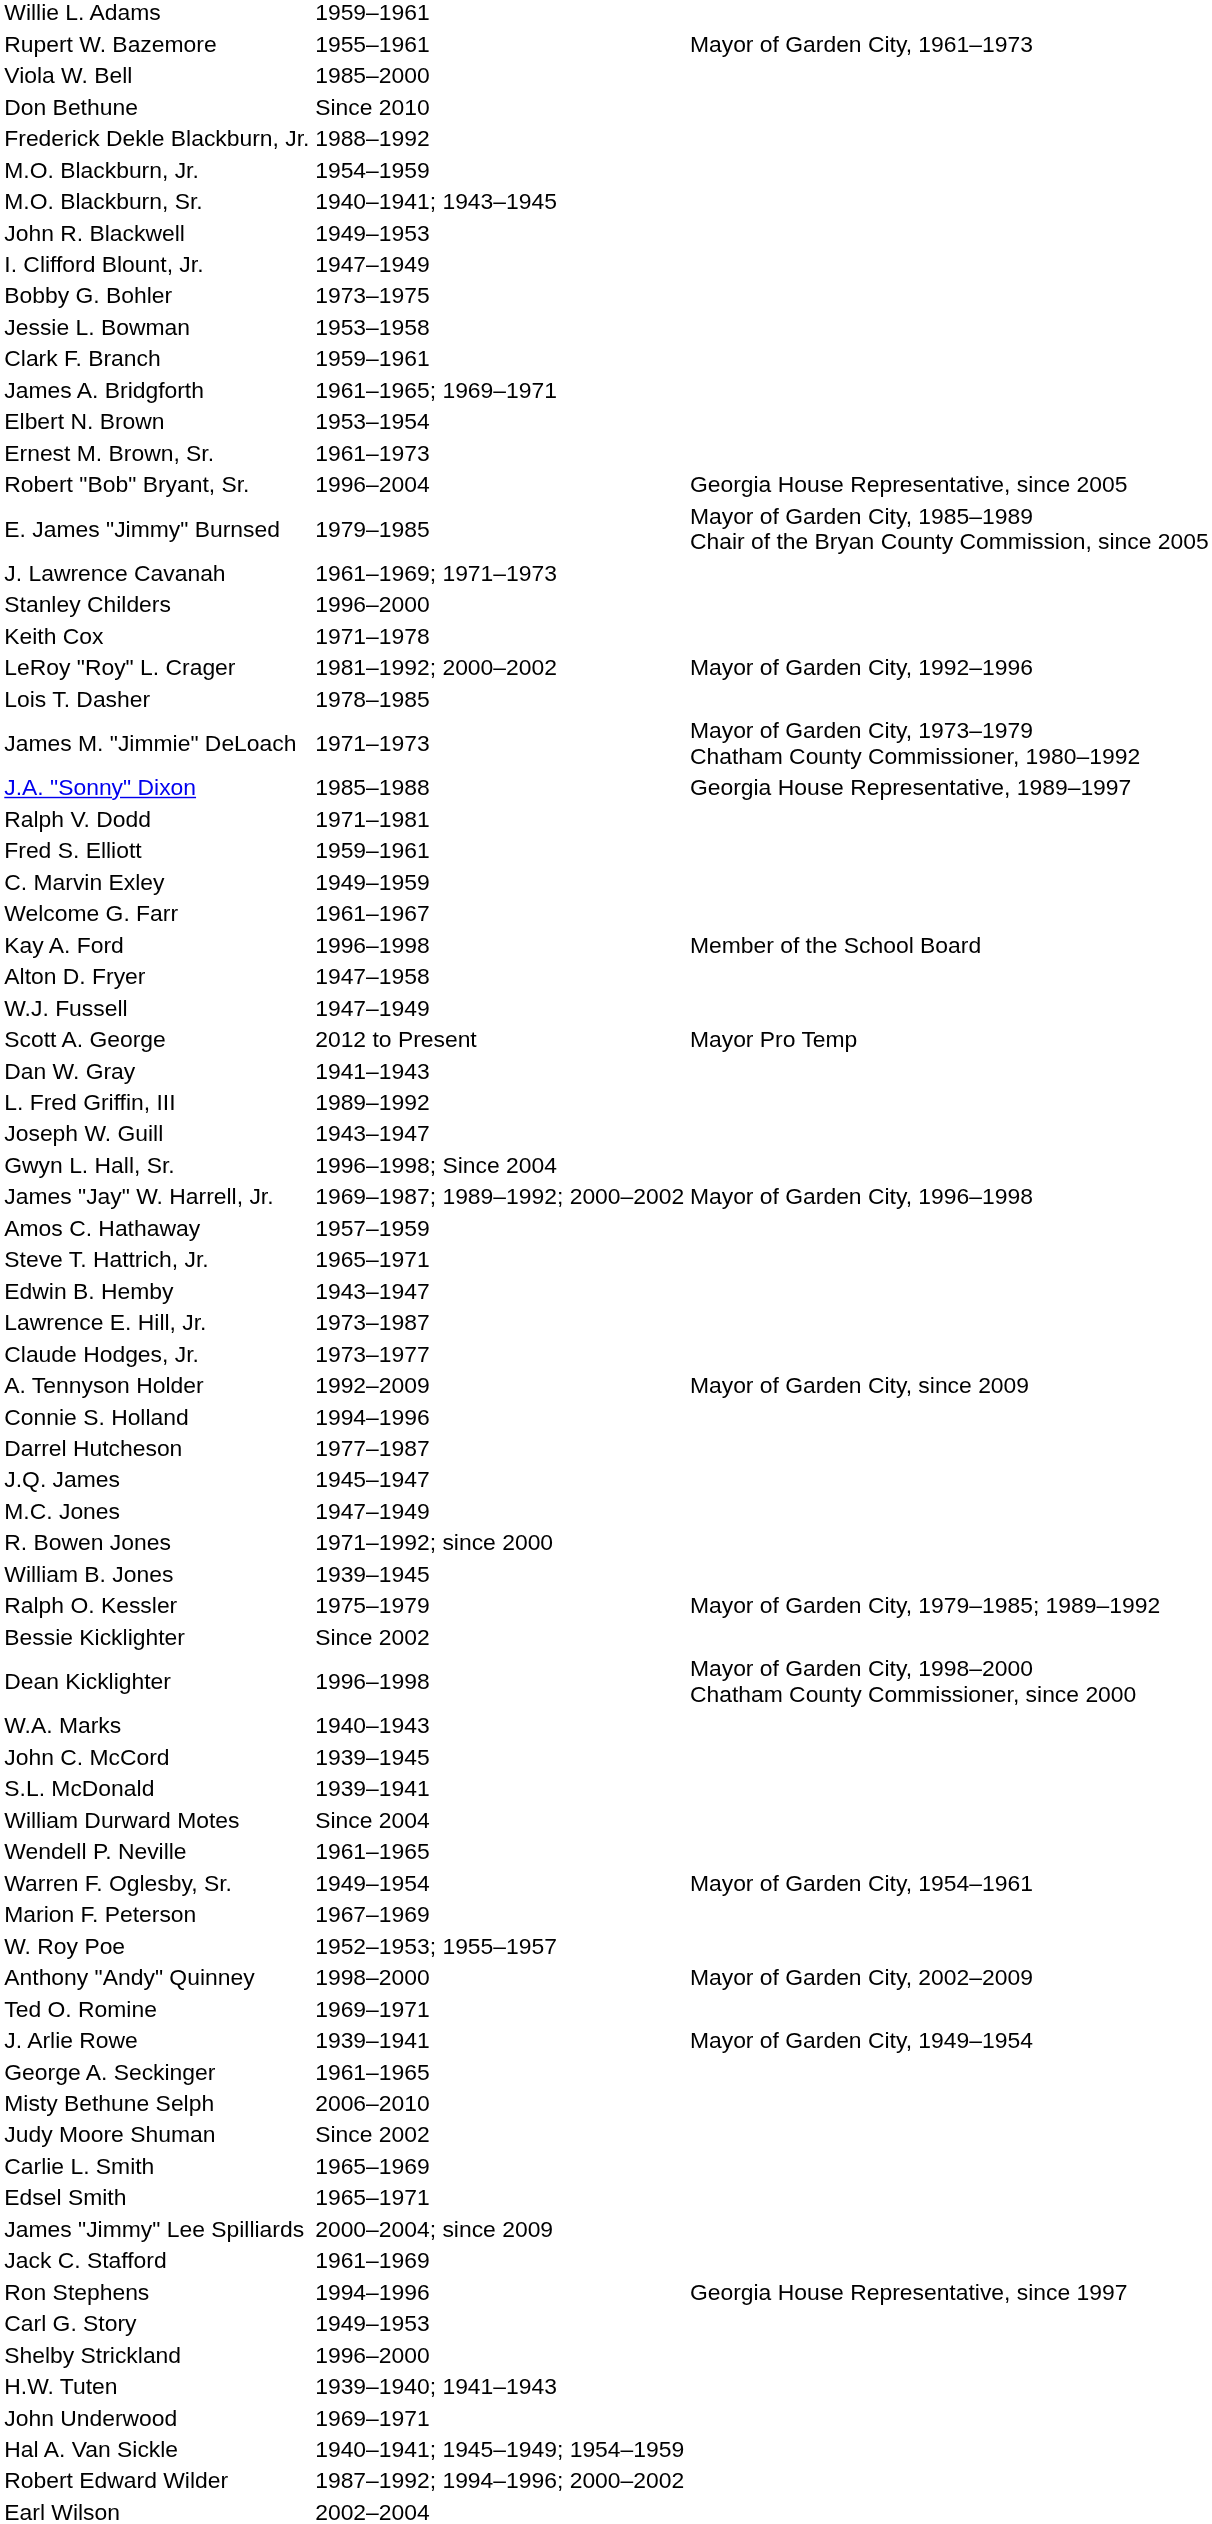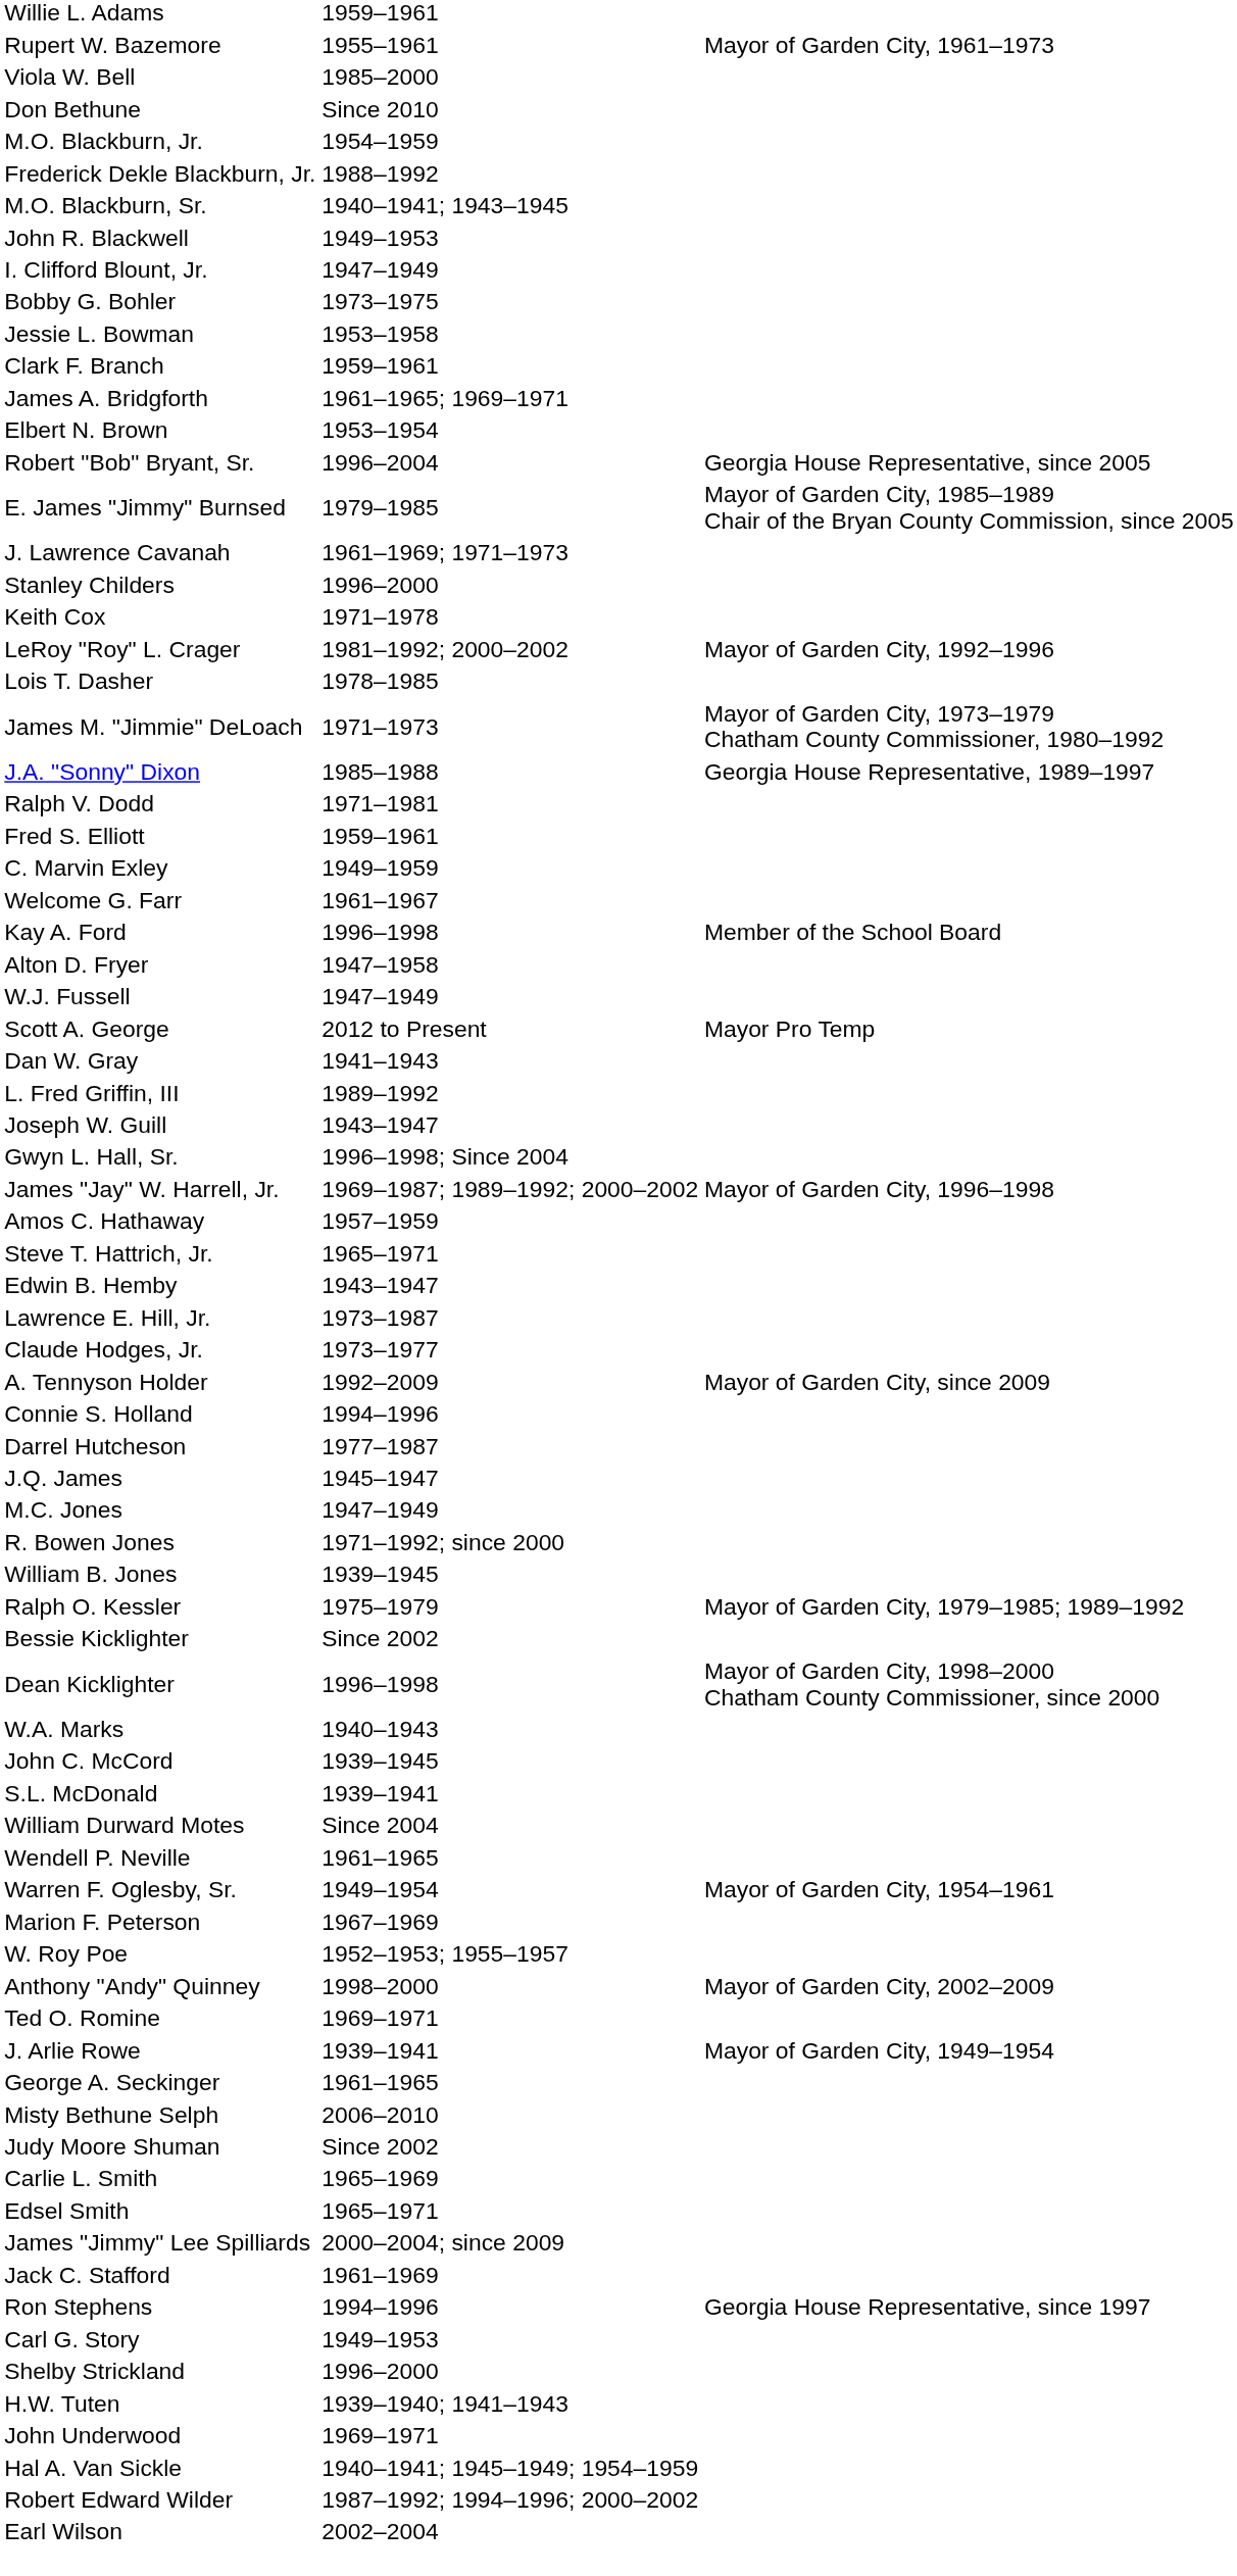 <table>
 <tr>
 <td>Willie L. Adams</td>
 <td>1959–1961</td>
 <td></td>
 </tr>
 <tr>
 <td>Rupert W. Bazemore</td>
 <td>1955–1961</td>
 <td>Mayor of Garden City, 1961–1973</td>
 </tr>
 <tr>
 <td>Viola W. Bell </td>
 <td>1985–2000</td>
 <td></td>
 </tr>
 <tr>
 <td>Don Bethune</td>
 <td>Since 2010</td>
 <td></td>
 </tr>
 <tr>
-<td>Frederick Dekle Blackburn, Jr.</td>
-<td>1988–1992</td>
+<td>M.O. Blackburn, Jr.</td>
+<td>1954–1959</td>
 <td></td>
 </tr>
 <tr>
-<td>M.O. Blackburn, Jr.</td>
-<td>1954–1959</td>
+<td>Frederick Dekle Blackburn, Jr.</td>
+<td>1988–1992</td>
 <td></td>
 </tr>
 <tr>
 <td>M.O. Blackburn, Sr.</td>
 <td>1940–1941; 1943–1945</td>
 <td></td>
 </tr>
 <tr>
 <td>John R. Blackwell</td>
 <td>1949–1953</td>
 <td></td>
 </tr>
 <tr>
 <td>I. Clifford Blount, Jr.</td>
 <td>1947–1949</td>
 <td></td>
 </tr>
 <tr>
 <td>Bobby G. Bohler</td>
 <td>1973–1975</td>
 <td></td>
 </tr>
 <tr>
 <td>Jessie L. Bowman</td>
 <td>1953–1958</td>
 <td></td>
 </tr>
 <tr>
 <td>Clark F. Branch</td>
 <td>1959–1961</td>
 <td></td>
 </tr>
 <tr>
 <td>James A. Bridgforth</td>
 <td>1961–1965; 1969–1971</td>
 <td></td>
 </tr>
 <tr>
 <td>Elbert N. Brown</td>
 <td>1953–1954</td>
-<td></td>
-</tr>
-<tr>
-<td>Ernest M. Brown, Sr.</td>
-<td>1961–1973</td>
 <td></td>
 </tr>
 <tr>
 <td>Robert "Bob" Bryant, Sr.</td>
 <td>1996–2004</td>
 <td>Georgia House Representative, since 2005</td>
 </tr>
 <tr>
 <td>E. James "Jimmy" Burnsed</td>
 <td>1979–1985</td>
 <td>Mayor of Garden City, 1985–1989<br>Chair of the Bryan County Commission, since 2005</td>
 </tr>
 <tr>
 <td>J. Lawrence Cavanah</td>
 <td>1961–1969; 1971–1973</td>
 <td></td>
 </tr>
 <tr>
 <td>Stanley Childers</td>
 <td>1996–2000</td>
 <td></td>
 </tr>
 <tr>
 <td>Keith Cox</td>
 <td>1971–1978</td>
 <td></td>
 </tr>
 <tr>
 <td>LeRoy "Roy" L. Crager</td>
 <td>1981–1992; 2000–2002</td>
 <td>Mayor of Garden City, 1992–1996</td>
 </tr>
 <tr>
 <td>Lois T. Dasher </td>
 <td>1978–1985</td>
 <td></td>
 </tr>
 <tr>
 <td>James M. "Jimmie" DeLoach</td>
 <td>1971–1973</td>
 <td>Mayor of Garden City, 1973–1979<br>Chatham County Commissioner, 1980–1992</td>
 </tr>
 <tr>
 <td><a href='#'>J.A. "Sonny" Dixon</a></td>
 <td>1985–1988</td>
 <td>Georgia House Representative, 1989–1997</td>
 </tr>
 <tr>
 <td>Ralph V. Dodd</td>
 <td>1971–1981</td>
 <td></td>
 </tr>
 <tr>
 <td>Fred S. Elliott</td>
 <td>1959–1961</td>
 <td></td>
 </tr>
 <tr>
 <td>C. Marvin Exley</td>
 <td>1949–1959</td>
 <td></td>
 </tr>
 <tr>
 <td>Welcome G. Farr</td>
 <td>1961–1967</td>
 <td></td>
 </tr>
 <tr>
 <td>Kay A. Ford</td>
 <td>1996–1998</td>
 <td>Member of the School Board</td>
 </tr>
 <tr>
 <td>Alton D. Fryer</td>
 <td>1947–1958</td>
 <td></td>
 </tr>
 <tr>
 <td>W.J. Fussell</td>
 <td>1947–1949</td>
 <td></td>
 </tr>
 <tr>
 <td>Scott A. George</td>
 <td>2012 to Present</td>
 <td>Mayor Pro Temp</td>
 </tr>
 <tr>
 <td>Dan W. Gray</td>
 <td>1941–1943</td>
 <td></td>
 </tr>
 <tr>
 <td>L. Fred Griffin, III</td>
 <td>1989–1992</td>
 <td></td>
 </tr>
 <tr>
 <td>Joseph W. Guill</td>
 <td>1943–1947</td>
 <td></td>
 </tr>
 <tr>
 <td>Gwyn L. Hall, Sr.</td>
 <td>1996–1998; Since 2004</td>
 <td></td>
 </tr>
 <tr>
 <td>James "Jay" W. Harrell, Jr.</td>
 <td>1969–1987; 1989–1992; 2000–2002</td>
 <td>Mayor of Garden City, 1996–1998</td>
 </tr>
 <tr>
 <td>Amos C. Hathaway</td>
 <td>1957–1959</td>
 <td></td>
 </tr>
 <tr>
 <td>Steve T. Hattrich, Jr.</td>
 <td>1965–1971</td>
 <td></td>
 </tr>
 <tr>
 <td>Edwin B. Hemby</td>
 <td>1943–1947</td>
 <td></td>
 </tr>
 <tr>
 <td>Lawrence E. Hill, Jr.</td>
 <td>1973–1987</td>
 <td></td>
 </tr>
 <tr>
 <td>Claude Hodges, Jr.</td>
 <td>1973–1977</td>
 <td></td>
 </tr>
 <tr>
 <td>A. Tennyson Holder</td>
 <td>1992–2009</td>
 <td>Mayor of Garden City, since 2009</td>
 </tr>
 <tr>
 <td>Connie S. Holland</td>
 <td>1994–1996</td>
 <td></td>
 </tr>
 <tr>
 <td>Darrel Hutcheson</td>
 <td>1977–1987</td>
 <td></td>
 </tr>
 <tr>
 <td>J.Q. James</td>
 <td>1945–1947</td>
 <td></td>
 </tr>
 <tr>
 <td>M.C. Jones</td>
 <td>1947–1949</td>
 <td></td>
 </tr>
 <tr>
 <td>R. Bowen Jones</td>
 <td>1971–1992; since 2000</td>
 <td></td>
 </tr>
 <tr>
 <td>William B. Jones</td>
 <td>1939–1945</td>
 <td></td>
 </tr>
 <tr>
 <td>Ralph O. Kessler</td>
 <td>1975–1979</td>
 <td>Mayor of Garden City, 1979–1985; 1989–1992</td>
 </tr>
 <tr>
 <td>Bessie Kicklighter</td>
 <td>Since 2002</td>
 <td></td>
 </tr>
 <tr>
 <td>Dean Kicklighter</td>
 <td>1996–1998</td>
 <td>Mayor of Garden City, 1998–2000<br>Chatham County Commissioner, since 2000</td>
 </tr>
 <tr>
 <td>W.A. Marks</td>
 <td>1940–1943</td>
 <td></td>
 </tr>
 <tr>
 <td>John C. McCord</td>
 <td>1939–1945</td>
 <td></td>
 </tr>
 <tr>
 <td>S.L. McDonald</td>
 <td>1939–1941</td>
 <td></td>
 </tr>
 <tr>
 <td>William Durward Motes</td>
 <td>Since 2004</td>
 <td></td>
 </tr>
 <tr>
 <td>Wendell P. Neville</td>
 <td>1961–1965</td>
 <td></td>
 </tr>
 <tr>
 <td>Warren F. Oglesby, Sr.</td>
 <td>1949–1954</td>
 <td>Mayor of Garden City, 1954–1961</td>
 </tr>
 <tr>
 <td>Marion F. Peterson</td>
 <td>1967–1969</td>
 <td></td>
 </tr>
 <tr>
 <td>W. Roy Poe</td>
 <td>1952–1953; 1955–1957</td>
 <td></td>
 </tr>
 <tr>
 <td>Anthony "Andy" Quinney</td>
 <td>1998–2000</td>
 <td>Mayor of Garden City, 2002–2009</td>
 </tr>
 <tr>
 <td>Ted O. Romine</td>
 <td>1969–1971</td>
 <td></td>
 </tr>
 <tr>
 <td>J. Arlie Rowe</td>
 <td>1939–1941</td>
 <td>Mayor of Garden City, 1949–1954</td>
 </tr>
 <tr>
 <td>George A. Seckinger</td>
 <td>1961–1965</td>
 <td></td>
 </tr>
 <tr>
 <td>Misty Bethune Selph</td>
 <td>2006–2010</td>
 <td></td>
 </tr>
 <tr>
 <td>Judy Moore Shuman</td>
 <td>Since 2002</td>
 <td></td>
 </tr>
 <tr>
 <td>Carlie L. Smith</td>
 <td>1965–1969</td>
 <td></td>
 </tr>
 <tr>
 <td>Edsel Smith</td>
 <td>1965–1971</td>
 <td></td>
 </tr>
 <tr>
 <td>James "Jimmy" Lee Spilliards</td>
 <td>2000–2004; since 2009</td>
 <td></td>
 </tr>
 <tr>
 <td>Jack C. Stafford</td>
 <td>1961–1969</td>
 <td></td>
 </tr>
 <tr>
 <td>Ron Stephens</td>
 <td>1994–1996</td>
 <td>Georgia House Representative, since 1997</td>
 </tr>
 <tr>
 <td>Carl G. Story</td>
 <td>1949–1953</td>
 <td></td>
 </tr>
 <tr>
 <td>Shelby Strickland</td>
 <td>1996–2000</td>
 <td></td>
 </tr>
 <tr>
 <td>H.W. Tuten</td>
 <td>1939–1940; 1941–1943</td>
 <td></td>
 </tr>
 <tr>
 <td>John Underwood</td>
 <td>1969–1971</td>
 <td></td>
 </tr>
 <tr>
 <td>Hal A. Van Sickle</td>
 <td>1940–1941; 1945–1949; 1954–1959</td>
 <td></td>
 </tr>
 <tr>
 <td>Robert Edward Wilder</td>
 <td>1987–1992; 1994–1996; 2000–2002</td>
 <td></td>
 </tr>
 <tr>
 <td>Earl Wilson</td>
 <td>2002–2004</td>
 <td></td>
 </tr>
 </table>
